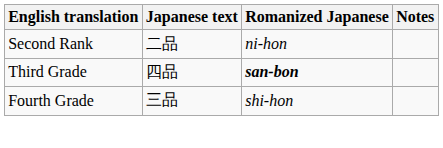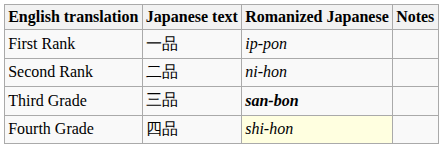 <table class=wikitable>
 <tr>
 <th scope="col">English translation</th>
 <th scope="col">Japanese text</th>
 <th scope="col">Romanized Japanese</th>
 <th scope="col">Notes</th>
+</tr>
+<tr>
+<td>First Rank</td>
+<td>一品</td>
+<td><em>ip-pon</em></td>
+<td></td>
 </tr>
 <tr>
 <td>Second Rank</td>
 <td>二品</td>
 <td><em>ni-hon</em></td>
 <td></td>
 </tr>
 <tr>
 <td>Third Grade</td>
-<td>四品</td>
+<td>三品</td>
 <td><strong><em>san-bon</em></strong></td>
 <td></td>
 </tr>
 <tr>
 <td>Fourth Grade</td>
-<td>三品</td>
-<td><em>shi-hon</em></td>
+<td>四品</td>
+<td style="background: lightyellow;"><em>shi-hon</em></td>
 <td></td>
 </tr>
 </table>
